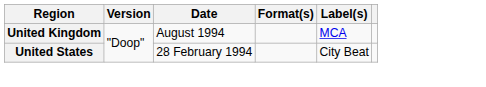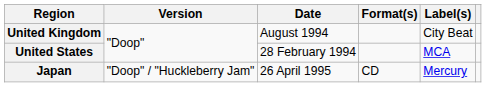 <table class="wikitable plainrowheaders">
 <tr>
 <th scope="col">Region</th>
 <th scope="col">Version</th>
 <th scope="col">Date</th>
 <th scope="col">Format(s)</th>
 <th scope="col">Label(s)</th>
 <th scope="col"></th>
 </tr>
 <tr>
 <th scope="row">United Kingdom</th>
 <td rowspan="2">"Doop"</td>
 <td>August 1994</td>
 <td></td>
-<td><a href='#'>MCA</a></td>
+<td>City Beat</td>
 <td></td>
 </tr>
 <tr>
 <th scope="row">United States</th>
 <td>28 February 1994</td>
 <td></td>
-<td>City Beat</td>
+<td><a href='#'>MCA</a></td>
+<td></td>
+</tr>
+<tr>
+<th scope="row">Japan</th>
+<td>"Doop" / "Huckleberry Jam"</td>
+<td>26 April 1995</td>
+<td>CD</td>
+<td><a href='#'>Mercury</a></td>
 <td></td>
 </tr>
 </table>
